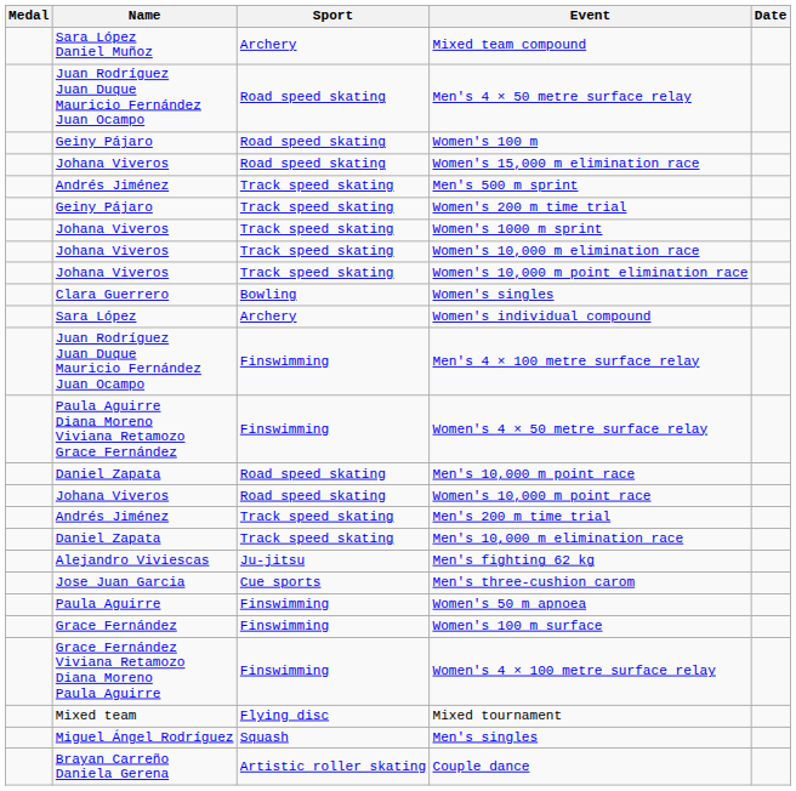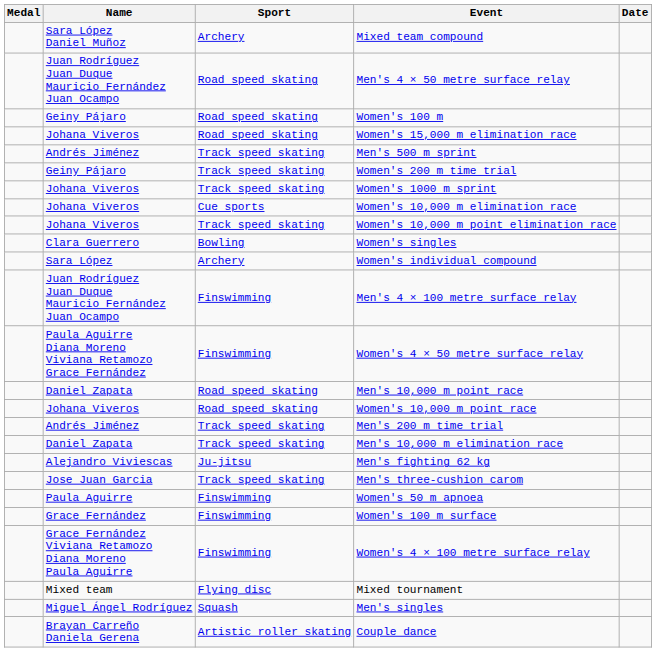 <table class="wikitable sortable" style="font-size: 95%;">
 <tr>
 <th>Medal</th>
 <th>Name</th>
 <th>Sport</th>
 <th>Event</th>
 <th>Date</th>
 </tr>
 <tr>
 <td></td>
 <td><a href='#'>Sara López</a><br><a href='#'>Daniel Muñoz</a></td>
 <td><a href='#'>Archery</a></td>
 <td><a href='#'>Mixed team compound</a></td>
 <td></td>
 </tr>
 <tr>
 <td></td>
 <td><a href='#'>Juan Rodríguez</a><br><a href='#'>Juan Duque</a><br><a href='#'>Mauricio Fernández</a><br><a href='#'>Juan Ocampo</a></td>
 <td><a href='#'>Road speed skating</a></td>
 <td><a href='#'>Men's 4 × 50 metre surface relay</a></td>
 <td></td>
 </tr>
 <tr>
 <td></td>
 <td><a href='#'>Geiny Pájaro</a></td>
 <td><a href='#'>Road speed skating</a></td>
 <td><a href='#'>Women's 100 m</a></td>
 <td></td>
 </tr>
 <tr>
 <td></td>
 <td><a href='#'>Johana Viveros</a></td>
 <td><a href='#'>Road speed skating</a></td>
 <td><a href='#'>Women's 15,000 m elimination race</a></td>
 <td></td>
 </tr>
 <tr>
 <td></td>
 <td><a href='#'>Andrés Jiménez</a></td>
 <td><a href='#'>Track speed skating</a></td>
 <td><a href='#'>Men's 500 m sprint</a></td>
 <td></td>
 </tr>
 <tr>
 <td></td>
 <td><a href='#'>Geiny Pájaro</a></td>
 <td><a href='#'>Track speed skating</a></td>
 <td><a href='#'>Women's 200 m time trial</a></td>
 <td></td>
 </tr>
 <tr>
 <td></td>
 <td><a href='#'>Johana Viveros</a></td>
 <td><a href='#'>Track speed skating</a></td>
 <td><a href='#'>Women's 1000 m sprint</a></td>
 <td></td>
 </tr>
 <tr>
 <td></td>
 <td><a href='#'>Johana Viveros</a></td>
-<td><a href='#'>Track speed skating</a></td>
+<td><a href='#'>Cue sports</a></td>
 <td><a href='#'>Women's 10,000 m elimination race</a></td>
 <td></td>
 </tr>
 <tr>
 <td></td>
 <td><a href='#'>Johana Viveros</a></td>
 <td><a href='#'>Track speed skating</a></td>
 <td><a href='#'>Women's 10,000 m point elimination race</a></td>
 <td></td>
 </tr>
 <tr>
 <td></td>
 <td><a href='#'>Clara Guerrero</a></td>
 <td><a href='#'>Bowling</a></td>
 <td><a href='#'>Women's singles</a></td>
 <td></td>
 </tr>
 <tr>
 <td></td>
 <td><a href='#'>Sara López</a></td>
 <td><a href='#'>Archery</a></td>
 <td><a href='#'>Women's individual compound</a></td>
 <td></td>
 </tr>
 <tr>
 <td></td>
 <td><a href='#'>Juan Rodríguez</a><br><a href='#'>Juan Duque</a><br><a href='#'>Mauricio Fernández</a><br><a href='#'>Juan Ocampo</a></td>
 <td><a href='#'>Finswimming</a></td>
 <td><a href='#'>Men's 4 × 100 metre surface relay</a></td>
 <td></td>
 </tr>
 <tr>
 <td></td>
 <td><a href='#'>Paula Aguirre</a><br><a href='#'>Diana Moreno</a><br><a href='#'>Viviana Retamozo</a><br><a href='#'>Grace Fernández</a></td>
 <td><a href='#'>Finswimming</a></td>
 <td><a href='#'>Women's 4 × 50 metre surface relay</a></td>
 <td></td>
 </tr>
 <tr>
 <td></td>
 <td><a href='#'>Daniel Zapata</a></td>
 <td><a href='#'>Road speed skating</a></td>
 <td><a href='#'>Men's 10,000 m point race</a></td>
 <td></td>
 </tr>
 <tr>
 <td></td>
 <td><a href='#'>Johana Viveros</a></td>
 <td><a href='#'>Road speed skating</a></td>
 <td><a href='#'>Women's 10,000 m point race</a></td>
 <td></td>
 </tr>
 <tr>
 <td></td>
 <td><a href='#'>Andrés Jiménez</a></td>
 <td><a href='#'>Track speed skating</a></td>
 <td><a href='#'>Men's 200 m time trial</a></td>
 <td></td>
 </tr>
 <tr>
 <td></td>
 <td><a href='#'>Daniel Zapata</a></td>
 <td><a href='#'>Track speed skating</a></td>
 <td><a href='#'>Men's 10,000 m elimination race</a></td>
 <td></td>
 </tr>
 <tr>
 <td></td>
 <td><a href='#'>Alejandro Viviescas</a></td>
 <td><a href='#'>Ju-jitsu</a></td>
 <td><a href='#'>Men's fighting 62 kg</a></td>
 <td></td>
 </tr>
 <tr>
 <td></td>
 <td><a href='#'>Jose Juan Garcia</a></td>
-<td><a href='#'>Cue sports</a></td>
+<td><a href='#'>Track speed skating</a></td>
 <td><a href='#'>Men's three-cushion carom</a></td>
 <td></td>
 </tr>
 <tr>
 <td></td>
 <td><a href='#'>Paula Aguirre</a></td>
 <td><a href='#'>Finswimming</a></td>
 <td><a href='#'>Women's 50 m apnoea</a></td>
 <td></td>
 </tr>
 <tr>
 <td></td>
 <td><a href='#'>Grace Fernández</a></td>
 <td><a href='#'>Finswimming</a></td>
 <td><a href='#'>Women's 100 m surface</a></td>
 <td></td>
 </tr>
 <tr>
 <td></td>
 <td><a href='#'>Grace Fernández</a><br><a href='#'>Viviana Retamozo</a><br><a href='#'>Diana Moreno</a><br><a href='#'>Paula Aguirre</a></td>
 <td><a href='#'>Finswimming</a></td>
 <td><a href='#'>Women's 4 × 100 metre surface relay</a></td>
 <td></td>
 </tr>
 <tr>
 <td></td>
 <td>Mixed team</td>
 <td><a href='#'>Flying disc</a></td>
 <td>Mixed tournament</td>
 <td></td>
 </tr>
 <tr>
 <td></td>
 <td><a href='#'>Miguel Ángel Rodríguez</a></td>
 <td><a href='#'>Squash</a></td>
 <td><a href='#'>Men's singles</a></td>
 <td></td>
 </tr>
 <tr>
 <td></td>
 <td><a href='#'>Brayan Carreño</a><br><a href='#'>Daniela Gerena</a></td>
 <td><a href='#'>Artistic roller skating</a></td>
 <td><a href='#'>Couple dance</a></td>
 <td></td>
 </tr>
 </table>
